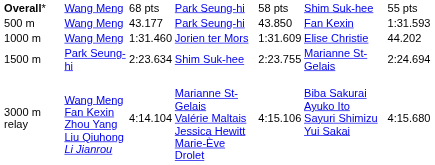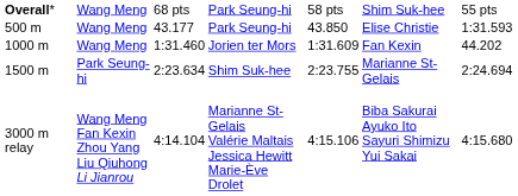 <table>
 <tr>
 <td><strong>Overall</strong>*</td>
 <td><a href='#'>Wang Meng</a><br></td>
 <td>68 pts</td>
 <td><a href='#'>Park Seung-hi</a><br></td>
 <td>58 pts</td>
 <td><a href='#'>Shim Suk-hee</a><br></td>
 <td>55 pts</td>
 </tr>
 <tr>
 <td>500 m</td>
 <td><a href='#'>Wang Meng</a><br></td>
 <td>43.177</td>
 <td><a href='#'>Park Seung-hi</a><br></td>
 <td>43.850</td>
-<td><a href='#'>Fan Kexin</a><br></td>
+<td><a href='#'>Elise Christie</a><br></td>
 <td>1:31.593</td>
 </tr>
 <tr>
 <td>1000 m</td>
 <td><a href='#'>Wang Meng</a><br></td>
 <td>1:31.460</td>
 <td><a href='#'>Jorien ter Mors</a><br></td>
 <td>1:31.609</td>
-<td><a href='#'>Elise Christie</a><br></td>
+<td><a href='#'>Fan Kexin</a><br></td>
 <td>44.202</td>
 </tr>
 <tr>
 <td>1500 m</td>
 <td><a href='#'>Park Seung-hi</a><br></td>
 <td>2:23.634</td>
 <td><a href='#'>Shim Suk-hee</a><br></td>
 <td>2:23.755</td>
 <td><a href='#'>Marianne St-Gelais</a><br></td>
 <td>2:24.694</td>
 </tr>
 <tr>
 <td>3000 m relay</td>
 <td><br><a href='#'>Wang Meng</a><br><a href='#'>Fan Kexin</a><br><a href='#'>Zhou Yang</a><br><a href='#'>Liu Qiuhong</a><br><em><a href='#'>Li Jianrou</a></em></td>
 <td>4:14.104</td>
 <td valign=top><br><a href='#'>Marianne St-Gelais</a><br><a href='#'>Valérie Maltais</a><br><a href='#'>Jessica Hewitt</a><br><a href='#'>Marie-Ève Drolet</a></td>
 <td>4:15.106</td>
 <td valign=top><br><a href='#'>Biba Sakurai</a><br><a href='#'>Ayuko Ito</a><br><a href='#'>Sayuri Shimizu</a><br><a href='#'>Yui Sakai</a></td>
 <td>4:15.680</td>
 </tr>
 </table>
